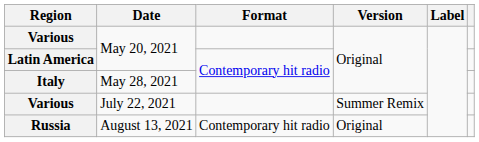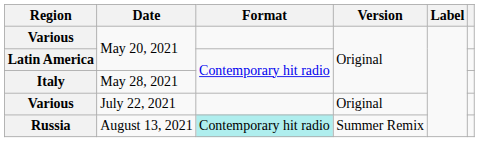 <table class="wikitable plainrowheaders">
 <tr>
 <th scope="col">Region</th>
 <th scope="col">Date</th>
 <th scope="col">Format</th>
 <th scope="col">Version</th>
 <th scope="col">Label</th>
 <th scope="col"></th>
 </tr>
 <tr>
 <th scope="row">Various</th>
 <td rowspan="2">May 20, 2021</td>
 <td></td>
 <td rowspan="3">Original</td>
 <td rowspan="5"></td>
 <td style="text-align:center;"></td>
 </tr>
 <tr>
 <th scope="row">Latin America</th>
 <td rowspan="2"><a href='#'>Contemporary hit radio</a></td>
 <td style="text-align:center;"></td>
 </tr>
 <tr>
 <th scope="row">Italy</th>
 <td>May 28, 2021</td>
 <td style="text-align:center;"></td>
 </tr>
 <tr>
 <th scope="row">Various</th>
 <td>July 22, 2021</td>
 <td></td>
-<td>Summer Remix</td>
+<td>Original</td>
 <td style="text-align:center;"></td>
 </tr>
 <tr>
 <th scope="row">Russia</th>
 <td>August 13, 2021</td>
-<td>Contemporary hit radio</td>
-<td>Original</td>
+<td style="background: paleturquoise;">Contemporary hit radio</td>
+<td>Summer Remix</td>
 <td style="text-align:center;"></td>
 </tr>
 </table>
